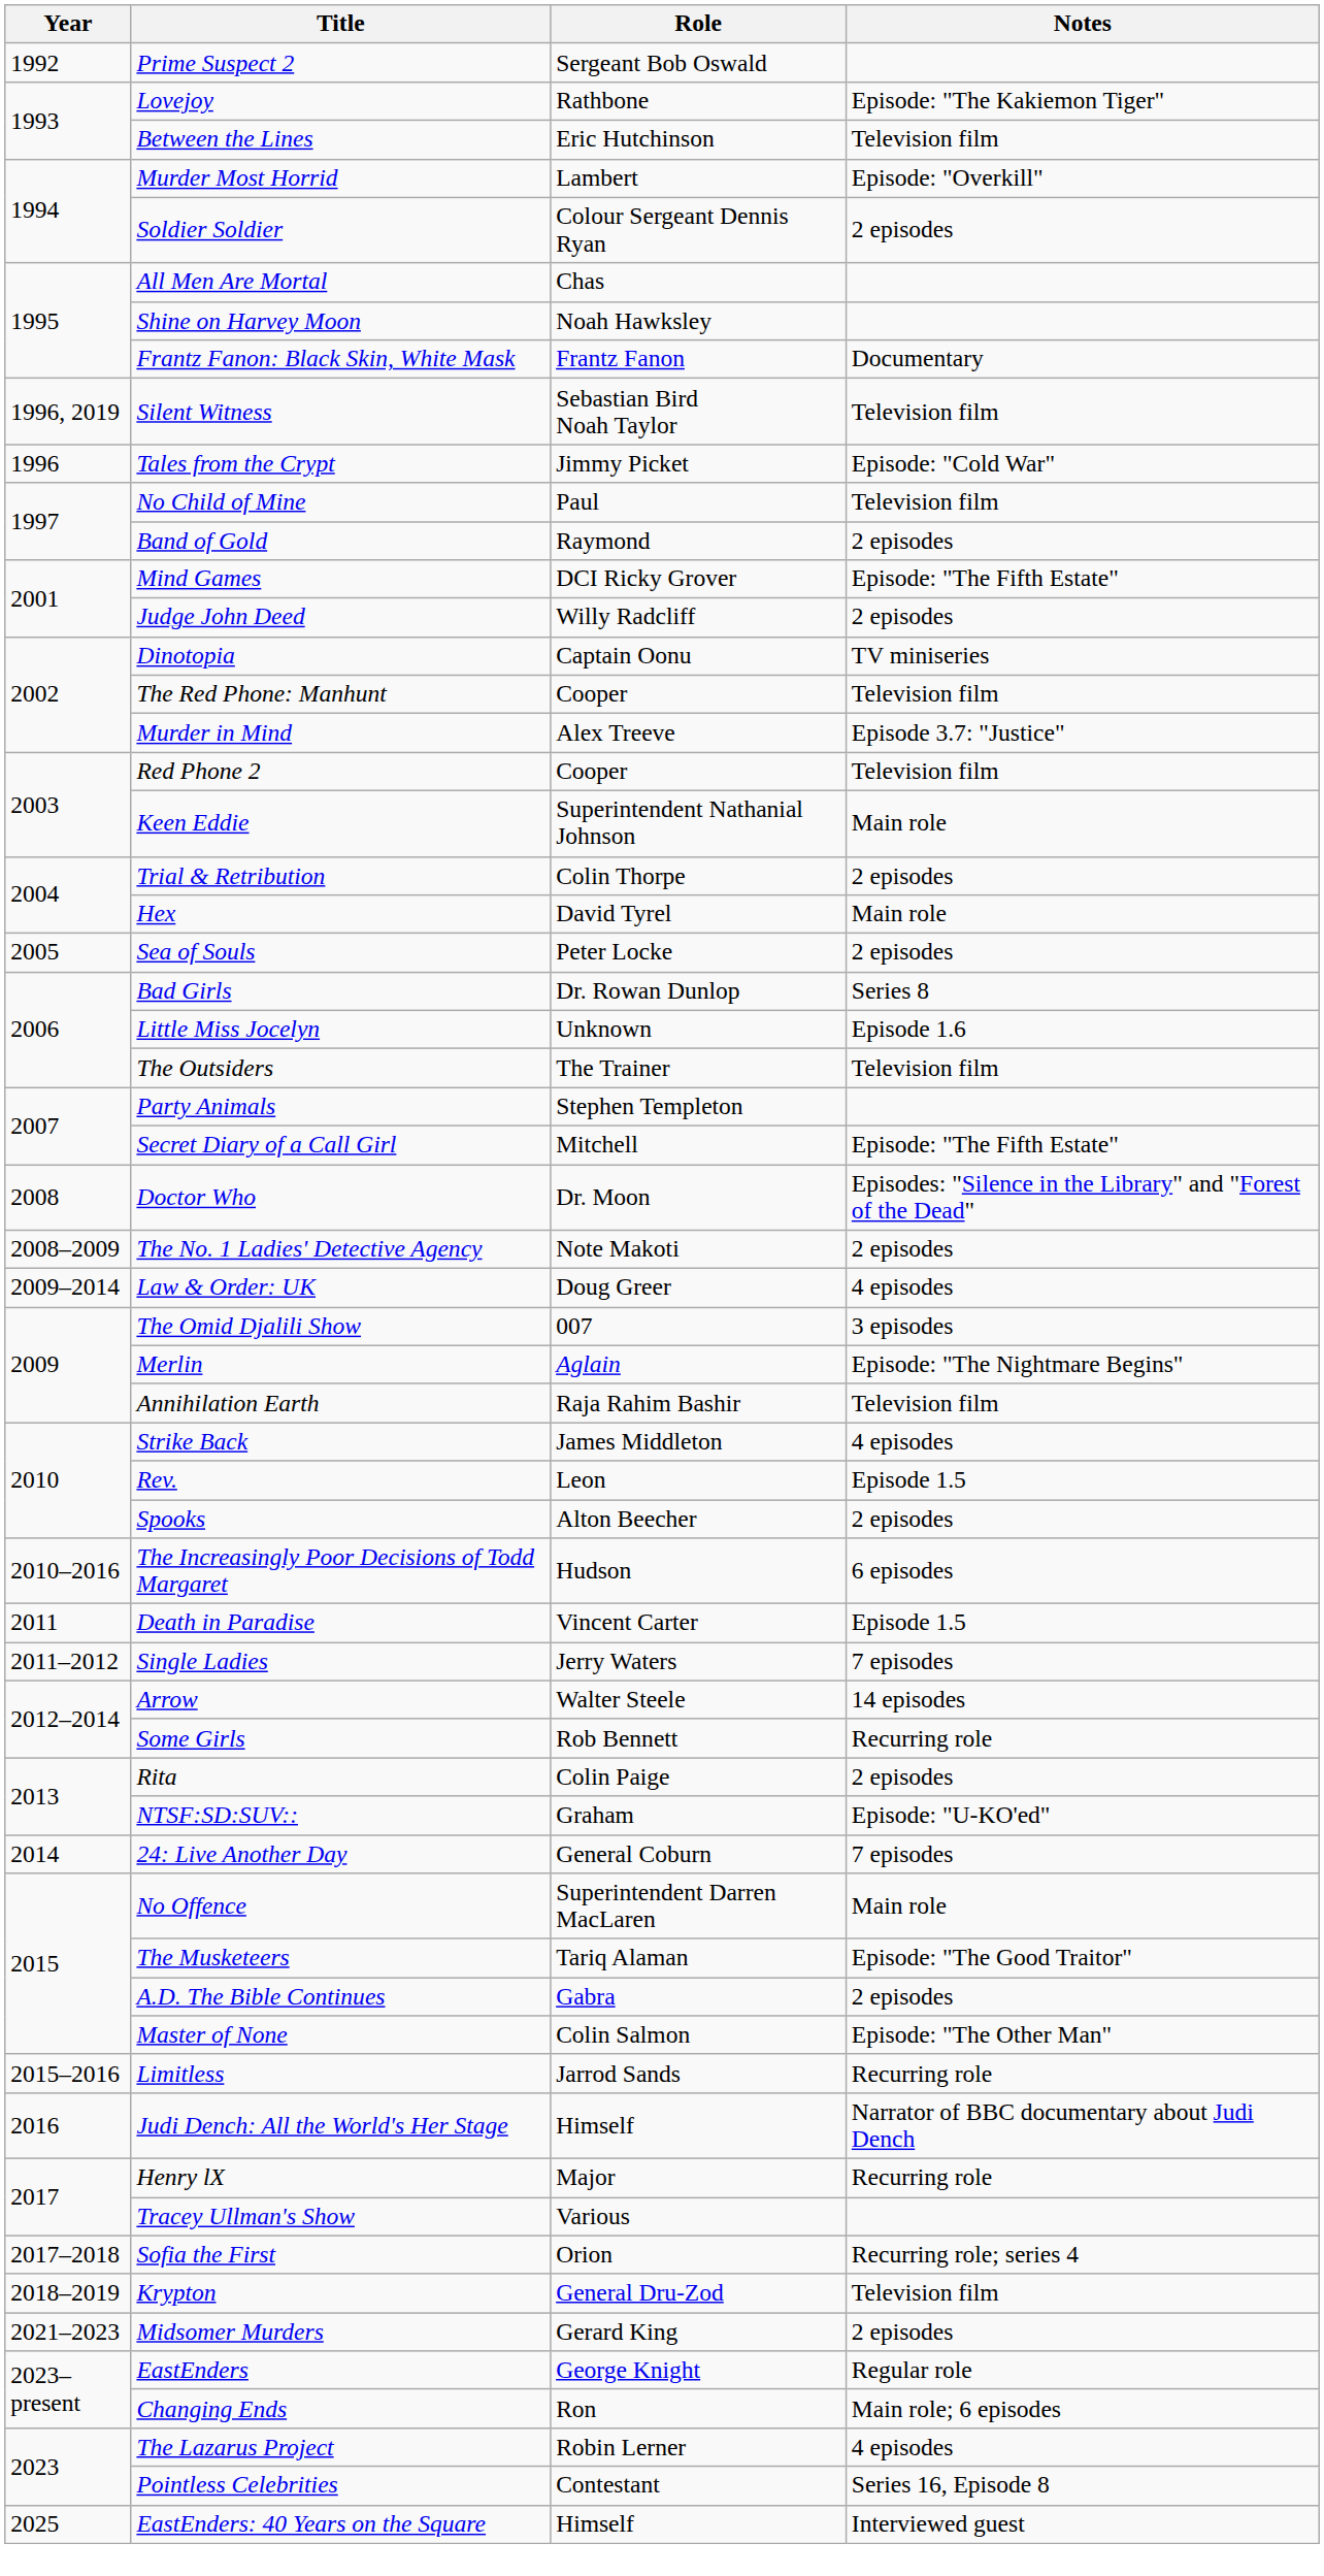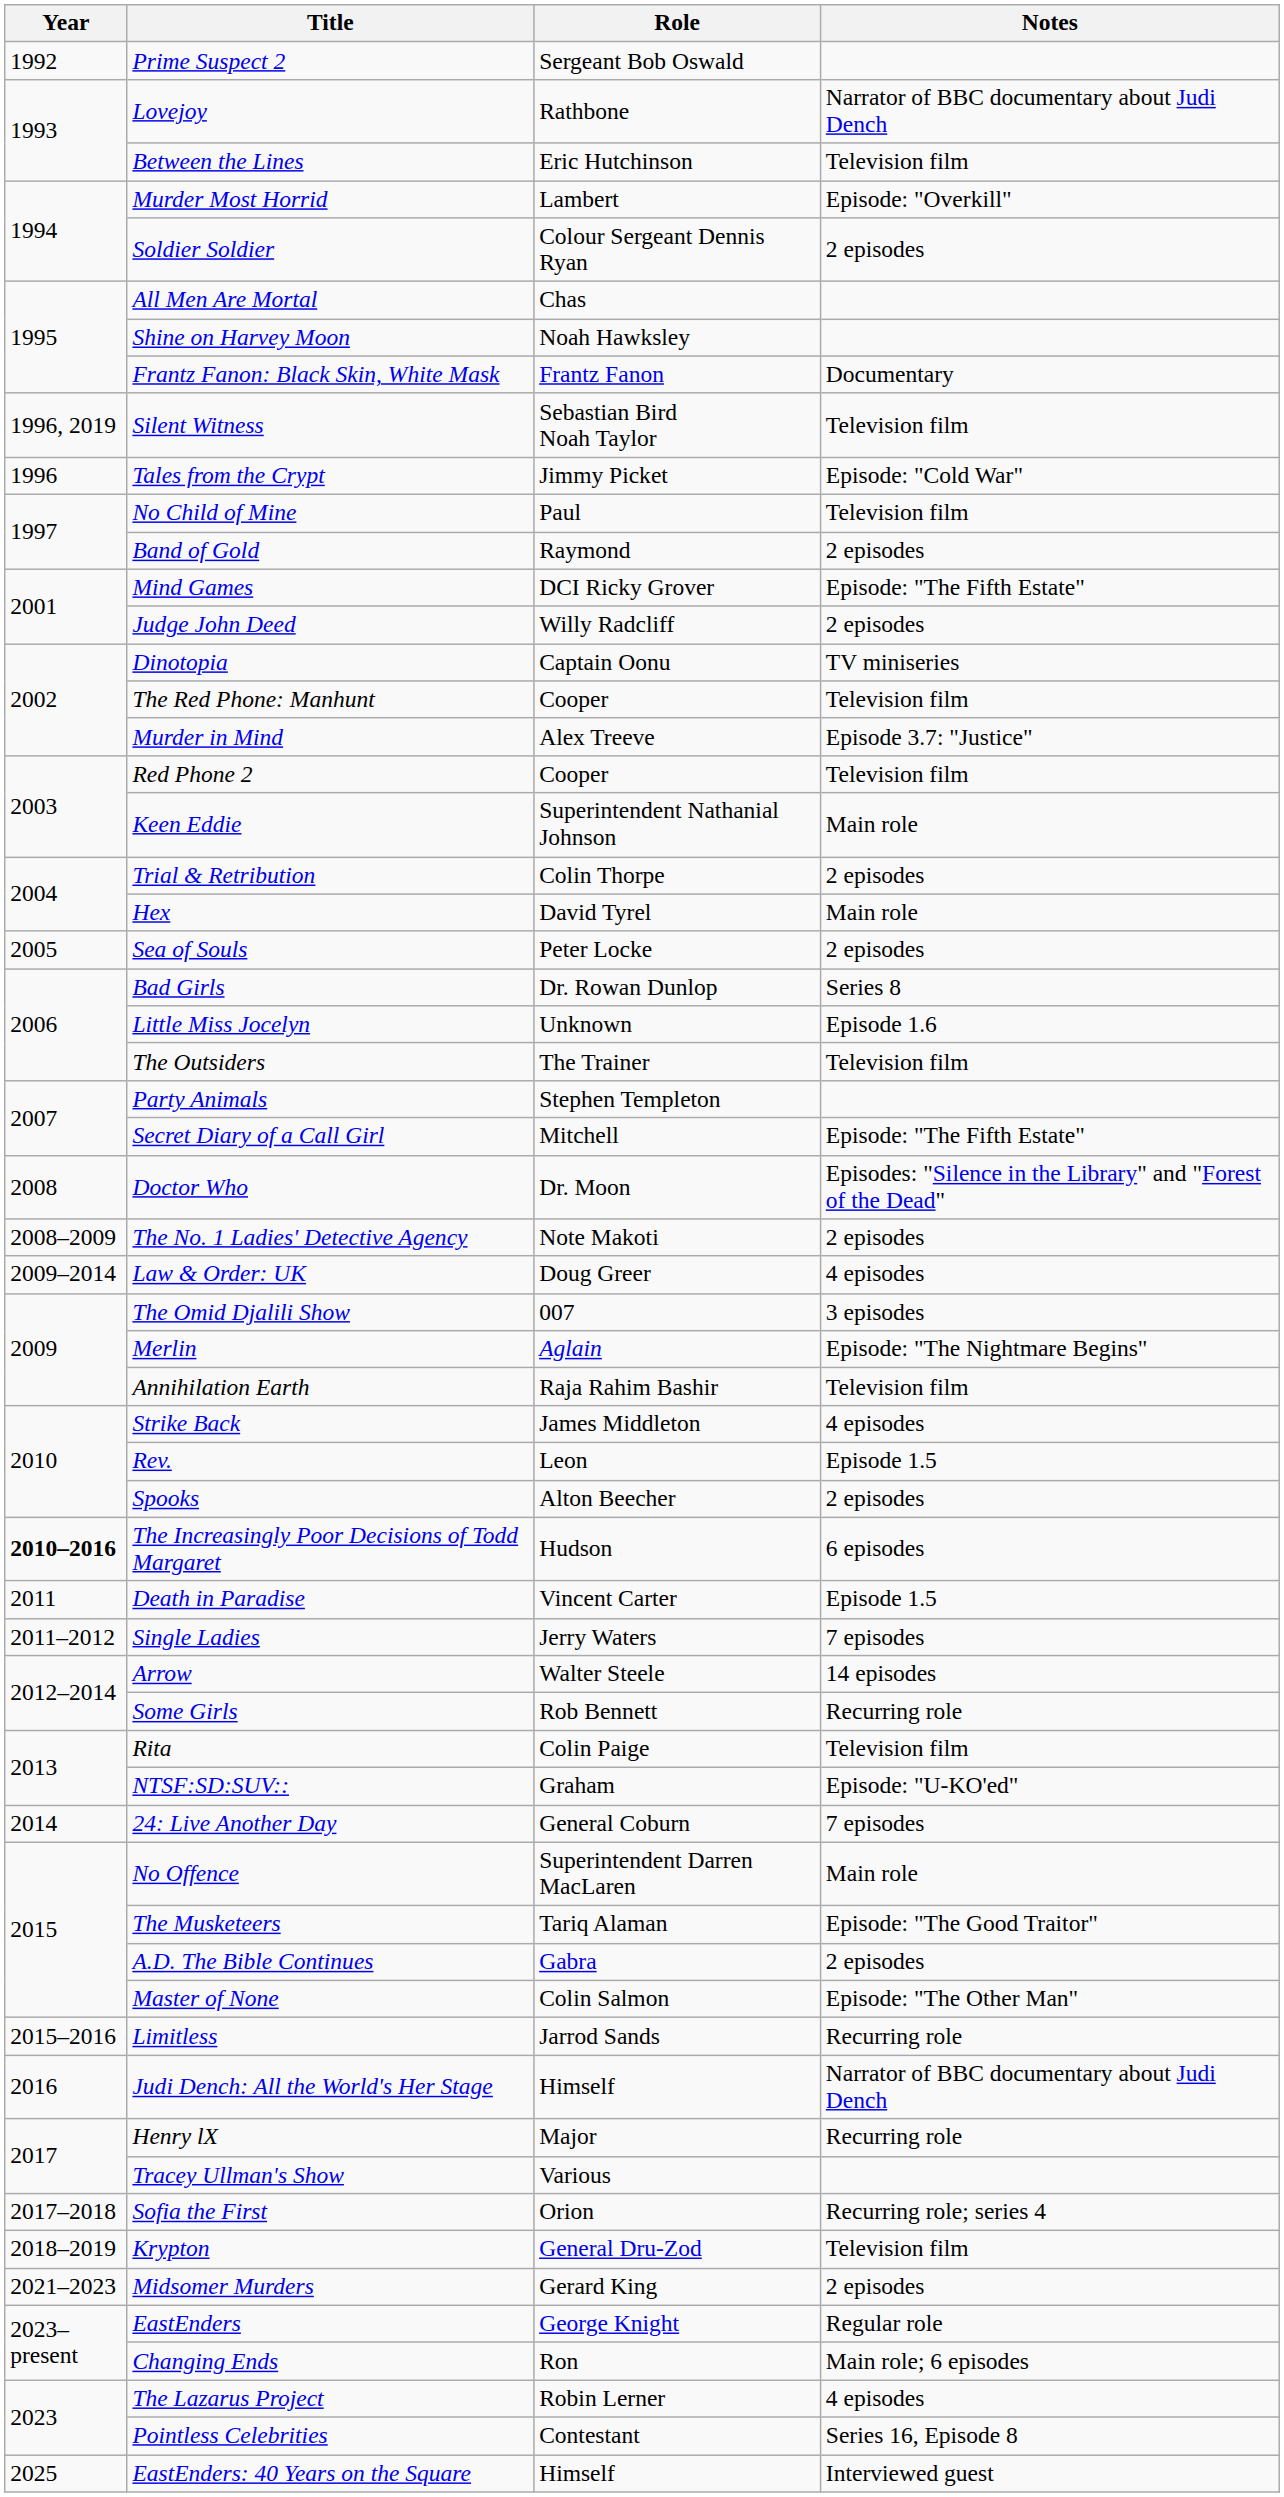 <table class="wikitable sortable">
 <tr>
 <th>Year</th>
 <th>Title</th>
 <th>Role</th>
 <th class="unsortable">Notes</th>
 </tr>
 <tr>
 <td>1992</td>
 <td><em><a href='#'>Prime Suspect 2</a></em></td>
 <td>Sergeant Bob Oswald</td>
 <td></td>
 </tr>
 <tr>
 <td rowspan=2>1993</td>
 <td><em><a href='#'>Lovejoy</a></em></td>
 <td>Rathbone</td>
-<td>Episode: "The Kakiemon Tiger"</td>
+<td>Narrator of BBC documentary about <a href='#'>Judi Dench</a></td>
 </tr>
 <tr>
 <td><em><a href='#'>Between the Lines</a></em></td>
 <td>Eric Hutchinson</td>
 <td>Television film</td>
 </tr>
 <tr>
 <td rowspan=2>1994</td>
 <td><em><a href='#'>Murder Most Horrid</a></em></td>
 <td>Lambert</td>
 <td>Episode: "Overkill"</td>
 </tr>
 <tr>
 <td><em><a href='#'>Soldier Soldier</a></em></td>
 <td>Colour Sergeant Dennis Ryan</td>
 <td>2 episodes</td>
 </tr>
 <tr>
 <td rowspan=3>1995</td>
 <td><em><a href='#'>All Men Are Mortal</a></em></td>
 <td>Chas</td>
 <td></td>
 </tr>
 <tr>
 <td><em><a href='#'>Shine on Harvey Moon</a></em></td>
 <td>Noah Hawksley</td>
 <td></td>
 </tr>
 <tr>
 <td><em><a href='#'>Frantz Fanon: Black Skin, White Mask</a></em></td>
 <td><a href='#'>Frantz Fanon</a></td>
 <td>Documentary</td>
 </tr>
 <tr>
 <td>1996, 2019</td>
 <td><em><a href='#'>Silent Witness</a></em></td>
 <td>Sebastian Bird <br> Noah Taylor</td>
 <td>Television film</td>
 </tr>
 <tr>
 <td>1996</td>
 <td><em><a href='#'>Tales from the Crypt</a></em></td>
 <td>Jimmy Picket</td>
 <td>Episode: "Cold War"</td>
 </tr>
 <tr>
 <td rowspan=2>1997</td>
 <td><em><a href='#'>No Child of Mine</a></em></td>
 <td>Paul</td>
 <td>Television film</td>
 </tr>
 <tr>
 <td><em><a href='#'>Band of Gold</a></em></td>
 <td>Raymond</td>
 <td>2 episodes</td>
 </tr>
 <tr>
 <td rowspan=2>2001</td>
 <td><em><a href='#'>Mind Games</a></em></td>
 <td>DCI Ricky Grover</td>
 <td>Episode: "The Fifth Estate"</td>
 </tr>
 <tr>
 <td><em><a href='#'>Judge John Deed</a></em></td>
 <td>Willy Radcliff</td>
 <td>2 episodes</td>
 </tr>
 <tr>
 <td rowspan=3>2002</td>
 <td><em><a href='#'>Dinotopia</a></em></td>
 <td>Captain Oonu</td>
 <td>TV miniseries</td>
 </tr>
 <tr>
 <td><em>The Red Phone: Manhunt</em></td>
 <td>Cooper</td>
 <td>Television film</td>
 </tr>
 <tr>
 <td><em><a href='#'>Murder in Mind</a></em></td>
 <td>Alex Treeve</td>
 <td>Episode 3.7: "Justice"</td>
 </tr>
 <tr>
 <td rowspan=2>2003</td>
 <td><em>Red Phone 2</em></td>
 <td>Cooper</td>
 <td>Television film</td>
 </tr>
 <tr>
 <td><em><a href='#'>Keen Eddie</a></em></td>
 <td>Superintendent Nathanial Johnson</td>
 <td>Main role</td>
 </tr>
 <tr>
 <td rowspan=2>2004</td>
 <td><em><a href='#'>Trial & Retribution</a></em></td>
 <td>Colin Thorpe</td>
 <td>2 episodes</td>
 </tr>
 <tr>
 <td><em><a href='#'>Hex</a></em></td>
 <td>David Tyrel</td>
 <td>Main role</td>
 </tr>
 <tr>
 <td>2005</td>
 <td><em><a href='#'>Sea of Souls</a></em></td>
 <td>Peter Locke</td>
 <td>2 episodes</td>
 </tr>
 <tr>
 <td rowspan=3>2006</td>
 <td><em><a href='#'>Bad Girls</a></em></td>
 <td>Dr. Rowan Dunlop</td>
 <td>Series 8</td>
 </tr>
 <tr>
 <td><em><a href='#'>Little Miss Jocelyn</a></em></td>
 <td>Unknown</td>
 <td>Episode 1.6</td>
 </tr>
 <tr>
 <td><em>The Outsiders</em></td>
 <td>The Trainer</td>
 <td>Television film</td>
 </tr>
 <tr>
 <td rowspan=2>2007</td>
 <td><em><a href='#'>Party Animals</a></em></td>
 <td>Stephen Templeton</td>
 <td></td>
 </tr>
 <tr>
 <td><em><a href='#'>Secret Diary of a Call Girl</a></em></td>
 <td>Mitchell</td>
 <td>Episode: "The Fifth Estate"</td>
 </tr>
 <tr>
 <td>2008</td>
 <td><em><a href='#'>Doctor Who</a></em></td>
 <td>Dr. Moon</td>
 <td>Episodes: "<a href='#'>Silence in the Library</a>" and "<a href='#'>Forest of the Dead</a>"</td>
 </tr>
 <tr>
 <td>2008–2009</td>
 <td><em><a href='#'>The No. 1 Ladies' Detective Agency</a></em></td>
 <td>Note Makoti</td>
 <td>2 episodes</td>
 </tr>
 <tr>
 <td>2009–2014</td>
 <td><em><a href='#'>Law & Order: UK</a></em></td>
 <td>Doug Greer</td>
 <td>4 episodes</td>
 </tr>
 <tr>
 <td rowspan=3>2009</td>
 <td><em><a href='#'>The Omid Djalili Show</a></em></td>
 <td>007</td>
 <td>3 episodes</td>
 </tr>
 <tr>
 <td><em><a href='#'>Merlin</a></em></td>
 <td><em><a href='#'>Aglain</a></em></td>
 <td>Episode: "The Nightmare Begins"</td>
 </tr>
 <tr>
 <td><em>Annihilation Earth</em></td>
 <td>Raja Rahim Bashir</td>
 <td>Television film</td>
 </tr>
 <tr>
 <td rowspan=3>2010</td>
 <td><em><a href='#'>Strike Back</a></em></td>
 <td>James Middleton</td>
 <td>4 episodes</td>
 </tr>
 <tr>
 <td><em><a href='#'>Rev.</a></em></td>
 <td>Leon</td>
 <td>Episode 1.5</td>
 </tr>
 <tr>
 <td><em><a href='#'>Spooks</a></em></td>
 <td>Alton Beecher</td>
 <td>2 episodes</td>
 </tr>
 <tr>
-<td>2010–2016</td>
+<td><strong>2010–2016</strong></td>
 <td><em><a href='#'>The Increasingly Poor Decisions of Todd Margaret</a></em></td>
 <td>Hudson</td>
 <td>6 episodes</td>
 </tr>
 <tr>
 <td>2011</td>
 <td><em><a href='#'>Death in Paradise</a></em></td>
 <td>Vincent Carter</td>
 <td>Episode 1.5</td>
 </tr>
 <tr>
 <td>2011–2012</td>
 <td><em><a href='#'>Single Ladies</a></em></td>
 <td>Jerry Waters</td>
 <td>7 episodes</td>
 </tr>
 <tr>
 <td rowspan=2>2012–2014</td>
 <td><em><a href='#'>Arrow</a></em></td>
 <td>Walter Steele</td>
 <td>14 episodes</td>
 </tr>
 <tr>
 <td><em><a href='#'>Some Girls</a></em></td>
 <td>Rob Bennett</td>
 <td>Recurring role</td>
 </tr>
 <tr>
 <td rowspan=2>2013</td>
 <td><em>Rita</em></td>
 <td>Colin Paige</td>
-<td>2 episodes</td>
+<td>Television film</td>
 </tr>
 <tr>
 <td><em><a href='#'>NTSF:SD:SUV::</a></em></td>
 <td>Graham</td>
 <td>Episode: "U-KO'ed"</td>
 </tr>
 <tr>
 <td>2014</td>
 <td><em><a href='#'>24: Live Another Day</a></em></td>
 <td>General Coburn</td>
 <td>7 episodes</td>
 </tr>
 <tr>
 <td rowspan=4>2015</td>
 <td><em><a href='#'>No Offence</a></em></td>
 <td>Superintendent Darren MacLaren</td>
 <td>Main role</td>
 </tr>
 <tr>
 <td><em><a href='#'>The Musketeers</a></em></td>
 <td>Tariq Alaman</td>
 <td>Episode: "The Good Traitor"</td>
 </tr>
 <tr>
 <td><em><a href='#'>A.D. The Bible Continues</a></em></td>
 <td><a href='#'>Gabra</a></td>
 <td>2 episodes</td>
 </tr>
 <tr>
 <td><em><a href='#'>Master of None</a></em></td>
 <td>Colin Salmon</td>
 <td>Episode: "The Other Man"</td>
 </tr>
 <tr>
 <td>2015–2016</td>
 <td><em><a href='#'>Limitless</a></em></td>
 <td>Jarrod Sands</td>
 <td>Recurring role</td>
 </tr>
 <tr>
 <td>2016</td>
 <td><em><a href='#'>Judi Dench: All the World's Her Stage</a></em></td>
 <td>Himself</td>
 <td>Narrator of BBC documentary about <a href='#'>Judi Dench</a></td>
 </tr>
 <tr>
 <td rowspan="2">2017</td>
 <td><em>Henry lX</em></td>
 <td>Major</td>
 <td>Recurring role</td>
 </tr>
 <tr>
 <td><em><a href='#'>Tracey Ullman's Show</a></em></td>
 <td>Various</td>
 <td></td>
 </tr>
 <tr>
 <td>2017–2018</td>
 <td><em><a href='#'>Sofia the First</a></em></td>
 <td>Orion</td>
 <td>Recurring role; series 4</td>
 </tr>
 <tr>
 <td>2018–2019</td>
 <td><em><a href='#'>Krypton</a></em></td>
 <td><a href='#'>General Dru-Zod</a></td>
 <td>Television film</td>
 </tr>
 <tr>
 <td>2021–2023</td>
 <td><em><a href='#'>Midsomer Murders</a></em></td>
 <td>Gerard King</td>
 <td>2 episodes</td>
 </tr>
 <tr>
 <td rowspan="2">2023–present</td>
 <td><em><a href='#'>EastEnders</a></em></td>
 <td><a href='#'>George Knight</a></td>
 <td>Regular role</td>
 </tr>
 <tr>
 <td><em><a href='#'>Changing Ends</a></em></td>
 <td>Ron</td>
 <td>Main role; 6 episodes</td>
 </tr>
 <tr>
 <td rowspan="2">2023</td>
 <td><em><a href='#'>The Lazarus Project</a></em></td>
 <td>Robin Lerner</td>
 <td>4 episodes</td>
 </tr>
 <tr>
 <td><em><a href='#'>Pointless Celebrities</a></em></td>
 <td>Contestant</td>
 <td>Series 16, Episode 8</td>
 </tr>
 <tr>
 <td>2025</td>
 <td><em><a href='#'>EastEnders: 40 Years on the Square</a></em></td>
 <td>Himself</td>
 <td>Interviewed guest</td>
 </tr>
 </table>
